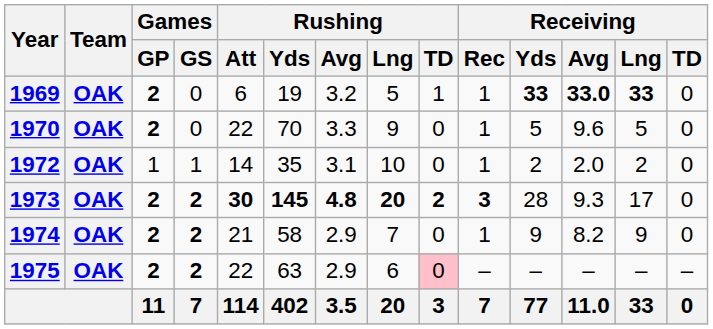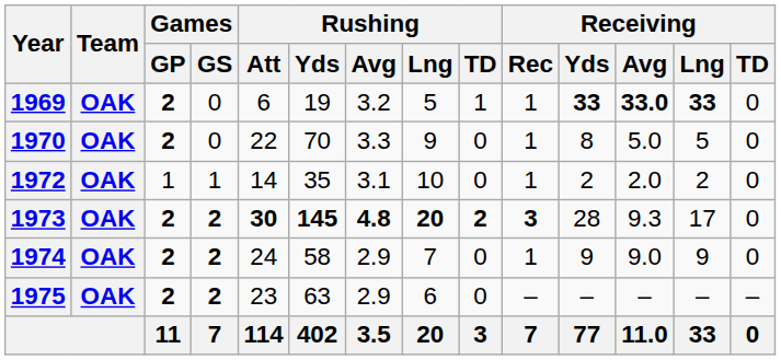 <table class="wikitable" style="text-align:center;">
 <tr>
 <th rowspan="2">Year</th>
 <th rowspan="2">Team</th>
 <th colspan="2">Games</th>
 <th colspan="5">Rushing</th>
 <th colspan="5">Receiving</th>
 </tr>
 <tr>
 <th>GP</th>
 <th>GS</th>
 <th>Att</th>
 <th>Yds</th>
 <th>Avg</th>
 <th>Lng</th>
 <th>TD</th>
 <th>Rec</th>
 <th>Yds</th>
 <th>Avg</th>
 <th>Lng</th>
 <th>TD</th>
 </tr>
 <tr>
 <th><a href='#'>1969</a></th>
 <th><a href='#'>OAK</a></th>
 <td><strong>2</strong></td>
 <td>0</td>
 <td>6</td>
 <td>19</td>
 <td>3.2</td>
 <td>5</td>
 <td>1</td>
 <td>1</td>
 <td><strong>33</strong></td>
 <td><strong>33.0</strong></td>
 <td><strong>33</strong></td>
 <td>0</td>
 </tr>
 <tr>
 <th><a href='#'>1970</a></th>
 <th><a href='#'>OAK</a></th>
 <td><strong>2</strong></td>
 <td>0</td>
 <td>22</td>
 <td>70</td>
 <td>3.3</td>
 <td>9</td>
 <td>0</td>
 <td>1</td>
-<td>5</td>
-<td>9.6</td>
+<td>8</td>
+<td>5.0</td>
 <td>5</td>
 <td>0</td>
 </tr>
 <tr>
 <th><a href='#'>1972</a></th>
 <th><a href='#'>OAK</a></th>
 <td>1</td>
 <td>1</td>
 <td>14</td>
 <td>35</td>
 <td>3.1</td>
 <td>10</td>
 <td>0</td>
 <td>1</td>
 <td>2</td>
 <td>2.0</td>
 <td>2</td>
 <td>0</td>
 </tr>
 <tr>
 <th><a href='#'>1973</a></th>
 <th><a href='#'>OAK</a></th>
 <td><strong>2</strong></td>
 <td><strong>2</strong></td>
 <td><strong>30</strong></td>
 <td><strong>145</strong></td>
 <td><strong>4.8</strong></td>
 <td><strong>20</strong></td>
 <td><strong>2</strong></td>
 <td><strong>3</strong></td>
 <td>28</td>
 <td>9.3</td>
 <td>17</td>
 <td>0</td>
 </tr>
 <tr>
 <th><a href='#'>1974</a></th>
 <th><a href='#'>OAK</a></th>
 <td><strong>2</strong></td>
 <td><strong>2</strong></td>
-<td>21</td>
+<td>24</td>
 <td>58</td>
 <td>2.9</td>
 <td>7</td>
 <td>0</td>
 <td>1</td>
 <td>9</td>
-<td>8.2</td>
+<td>9.0</td>
 <td>9</td>
 <td>0</td>
 </tr>
 <tr>
 <th><a href='#'>1975</a></th>
 <th><a href='#'>OAK</a></th>
 <td><strong>2</strong></td>
 <td><strong>2</strong></td>
-<td>22</td>
+<td>23</td>
 <td>63</td>
 <td>2.9</td>
 <td>6</td>
-<td style="background: pink;">0</td>
+<td>0</td>
 <td>–</td>
 <td>–</td>
 <td>–</td>
 <td>–</td>
 <td>–</td>
 </tr>
 <tr>
 <th colspan="2"></th>
 <th>11</th>
 <th>7</th>
 <th>114</th>
 <th>402</th>
 <th>3.5</th>
 <th>20</th>
 <th>3</th>
 <th>7</th>
 <th>77</th>
 <th>11.0</th>
 <th>33</th>
 <th>0</th>
 </tr>
 </table>
